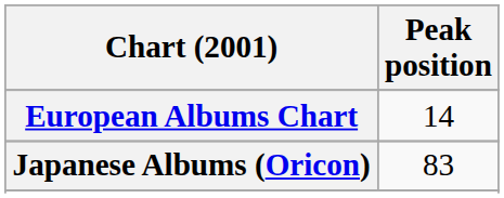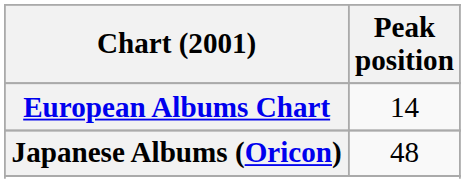 <table class="wikitable sortable plainrowheaders" style="text-align:center">
 <tr>
 <th scope="col">Chart (2001)</th>
 <th scope="col">Peak<br>position</th>
 </tr>
 <tr>
 </tr>
 <tr>
 </tr>
 <tr>
 </tr>
 <tr>
 <th scope="row"><a href='#'>European Albums Chart</a></th>
 <td>14</td>
 </tr>
 <tr>
 </tr>
 <tr>
 </tr>
 <tr>
 </tr>
 <tr>
 </tr>
 <tr>
 <th scope="row">Japanese Albums (<a href='#'>Oricon</a>)</th>
-<td>83</td>
+<td>48</td>
 </tr>
 <tr>
 </tr>
 <tr>
 </tr>
 <tr>
 </tr>
 <tr>
 </tr>
 <tr>
 </tr>
 </table>
